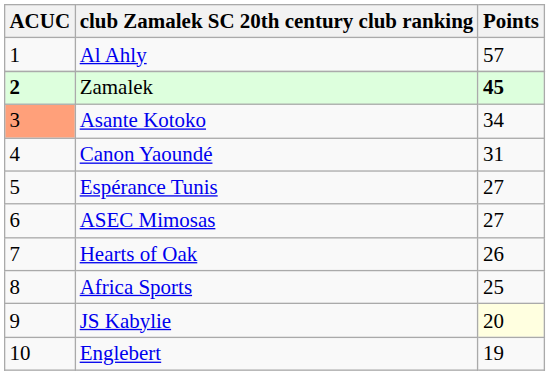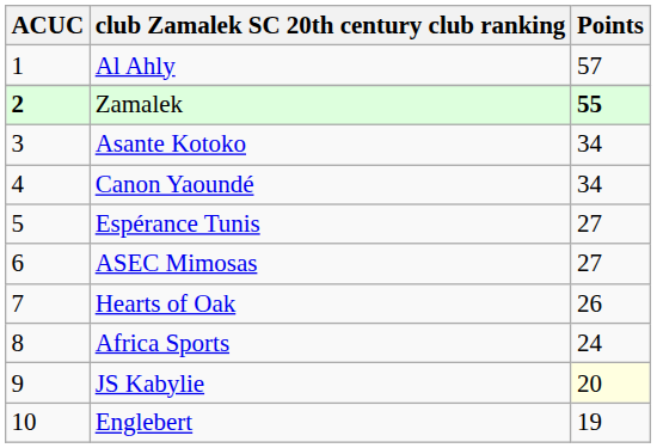 <table class="wikitable">
 <tr>
 <th>ACUC</th>
 <th>club Zamalek SC 20th century club ranking</th>
 <th>Points</th>
 </tr>
 <tr>
 <td>1</td>
 <td> <a href='#'>Al Ahly</a></td>
 <td>57</td>
 </tr>
 <tr>
 </tr>
 <tr bgcolor="#ddffdd">
 <td><strong>2</strong></td>
 <td> Zamalek</td>
-<td><strong>45</strong></td>
+<td><strong>55</strong></td>
 </tr>
 <tr>
-<td style="background: lightsalmon;">3</td>
+<td>3</td>
 <td> <a href='#'>Asante Kotoko</a></td>
 <td>34</td>
 </tr>
 <tr>
 <td>4</td>
 <td> <a href='#'>Canon Yaoundé</a></td>
-<td>31</td>
+<td>34</td>
 </tr>
 <tr>
 <td>5</td>
 <td> <a href='#'>Espérance Tunis</a></td>
 <td>27</td>
 </tr>
 <tr>
 <td>6</td>
 <td> <a href='#'>ASEC Mimosas</a></td>
 <td>27</td>
 </tr>
 <tr>
 <td>7</td>
 <td> <a href='#'>Hearts of Oak</a></td>
 <td>26</td>
 </tr>
 <tr>
 <td>8</td>
 <td> <a href='#'>Africa Sports</a></td>
-<td>25</td>
+<td>24</td>
 </tr>
 <tr>
 <td>9</td>
 <td> <a href='#'>JS Kabylie</a></td>
 <td style="background: lightyellow;">20</td>
 </tr>
 <tr>
 <td>10</td>
 <td> <a href='#'>Englebert</a></td>
 <td>19</td>
 </tr>
 </table>
